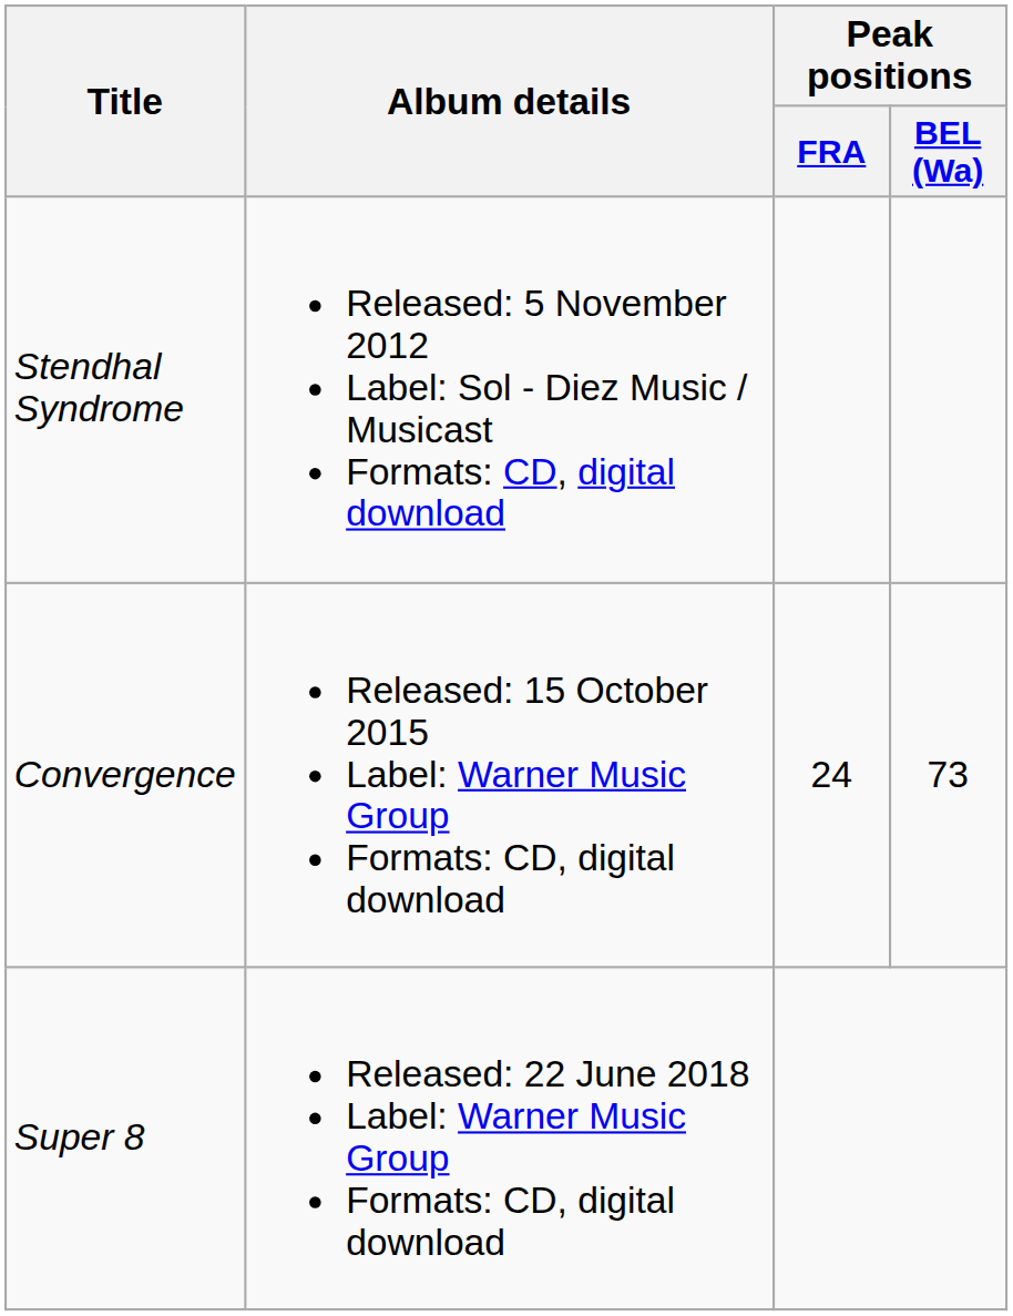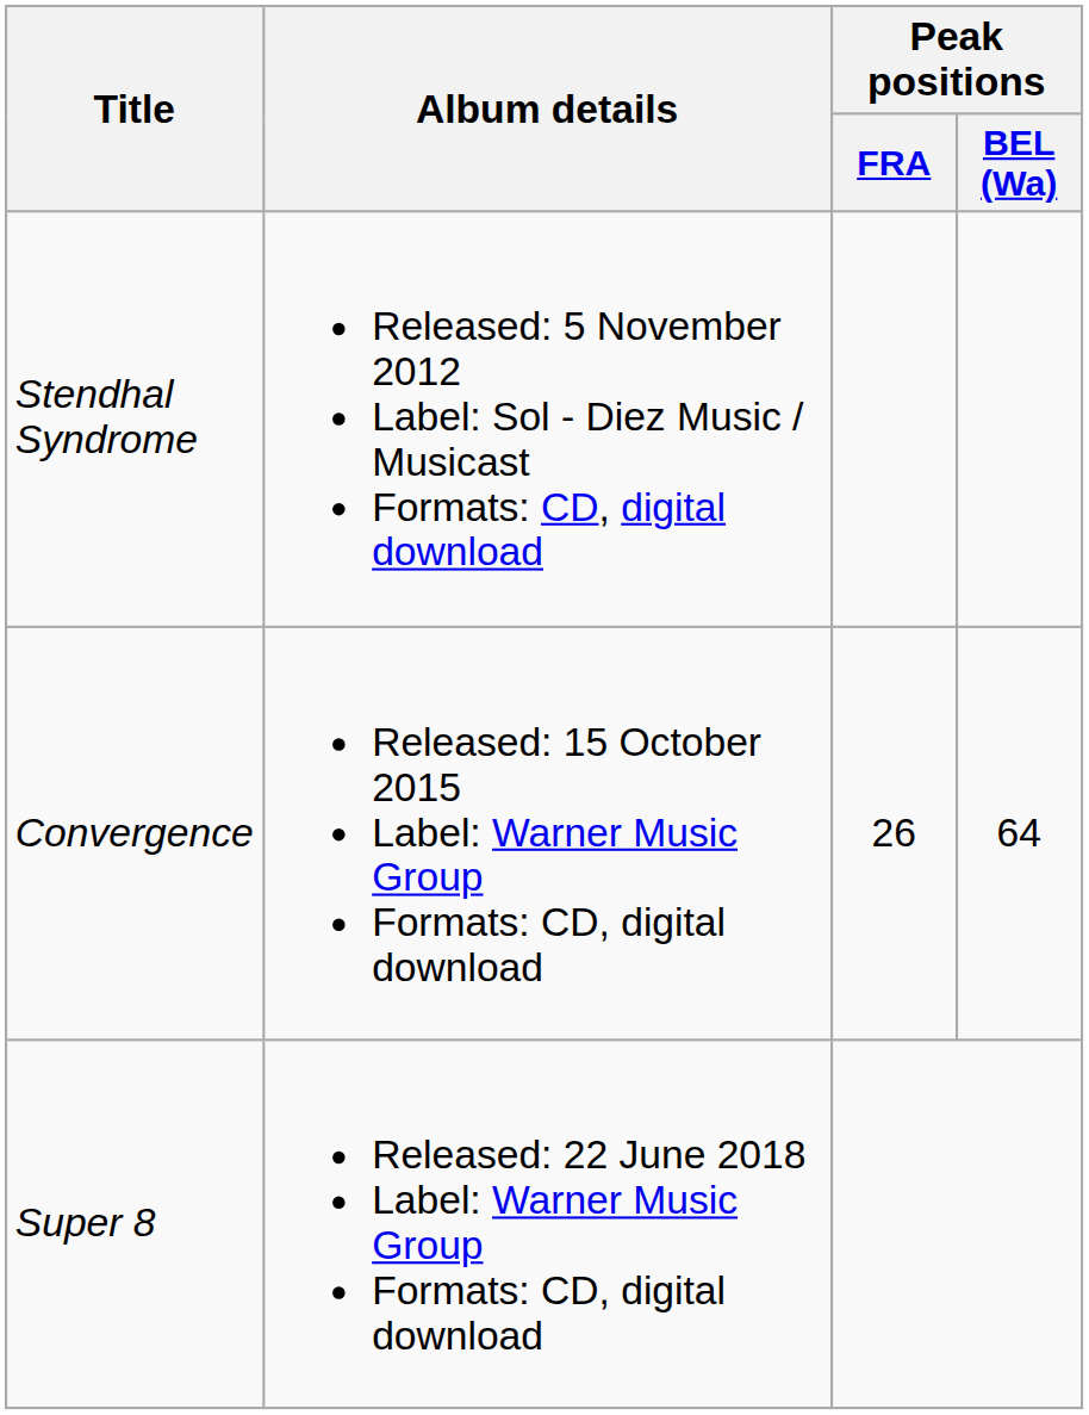 <table class="wikitable">
 <tr>
 <th align="center" rowspan="2" width="10">Title</th>
 <th align="center" rowspan="2" width="220">Album details</th>
 <th align="center" colspan="2" width="20">Peak positions</th>
 </tr>
 <tr>
 <th scope="col" style="width:3em;font-size:90%;"><a href='#'>FRA</a><br></th>
 <th scope="col" style="width:3em;font-size:90%;"><a href='#'>BEL <br>(Wa)</a><br></th>
 </tr>
 <tr>
 <td><em>Stendhal Syndrome</em></td>
 <td><br><ul><li>Released: 5 November 2012</li><li>Label: Sol - Diez Music / Musicast</li><li>Formats: <a href='#'>CD</a>, <a href='#'>digital download</a></li></ul></td>
 <td style="text-align:center;"></td>
 <td style="text-align:center;"></td>
 </tr>
 <tr>
 <td><em>Convergence</em></td>
 <td><br><ul><li>Released: 15 October 2015</li><li>Label: <a href='#'>Warner Music Group</a></li><li>Formats: CD, digital download</li></ul></td>
-<td style="text-align:center;">24<br></td>
-<td style="text-align:center;">73</td>
+<td style="text-align:center;">26<br></td>
+<td style="text-align:center;">64</td>
 </tr>
 <tr>
 <td><em>Super 8</em></td>
 <td><br><ul><li>Released: 22 June 2018</li><li>Label: <a href='#'>Warner Music Group</a></li><li>Formats: CD, digital download</li></ul></td>
 </tr>
 </table>
